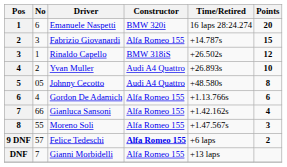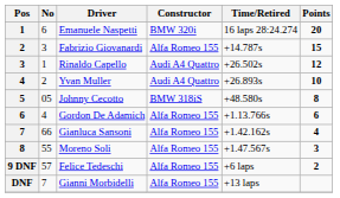 <table class="wikitable" style="font-size: 80%;">
 <tr>
 <th>Pos</th>
 <th>No</th>
 <th>Driver</th>
 <th>Constructor</th>
 <th>Time/Retired</th>
 <th>Points</th>
 </tr>
 <tr>
 <th>1</th>
 <td>6</td>
 <td> <a href='#'>Emanuele Naspetti</a></td>
 <td><a href='#'>BMW 320i</a></td>
 <td>16 laps 28:24.274</td>
 <td align=center><strong>20</strong></td>
 </tr>
 <tr>
 <th>2</th>
 <td>3</td>
 <td> <a href='#'>Fabrizio Giovanardi</a></td>
 <td><a href='#'>Alfa Romeo 155</a></td>
 <td>+14.787s</td>
 <td align=center><strong>15</strong></td>
 </tr>
 <tr>
 <th>3</th>
 <td>1</td>
 <td> <a href='#'>Rinaldo Capello</a></td>
-<td><a href='#'>BMW 318iS</a></td>
+<td><a href='#'>Audi A4 Quattro</a></td>
 <td>+26.502s</td>
 <td align=center><strong>12</strong></td>
 </tr>
 <tr>
 <th>4</th>
 <td>2</td>
 <td> <a href='#'>Yvan Muller</a></td>
 <td><a href='#'>Audi A4 Quattro</a></td>
 <td>+26.893s</td>
 <td align=center><strong>10</strong></td>
 </tr>
 <tr>
 <th>5</th>
 <td>05</td>
 <td> <a href='#'>Johnny Cecotto</a></td>
-<td><a href='#'>Audi A4 Quattro</a></td>
+<td><a href='#'>BMW 318iS</a></td>
 <td>+48.580s</td>
 <td align=center><strong>8</strong></td>
 </tr>
 <tr>
 <th>6</th>
 <td>4</td>
 <td> <a href='#'>Gordon De Adamich</a></td>
 <td><a href='#'>Alfa Romeo 155</a></td>
 <td>+1.13.766s</td>
 <td align=center><strong>6</strong></td>
 </tr>
 <tr>
 <th>7</th>
 <td>66</td>
 <td> <a href='#'>Gianluca Sansoni</a></td>
 <td><a href='#'>Alfa Romeo 155</a></td>
 <td>+1.42.162s</td>
 <td align=center><strong>4</strong></td>
 </tr>
 <tr>
 <th>8</th>
 <td>55</td>
 <td> <a href='#'>Moreno Soli</a></td>
 <td><a href='#'>Alfa Romeo 155</a></td>
 <td>+1.47.567s</td>
 <td align=center><strong>3</strong></td>
 </tr>
 <tr>
 <th>9 DNF</th>
 <td>57</td>
 <td> <a href='#'>Felice Tedeschi</a></td>
-<td><strong><a href='#'>Alfa Romeo 155</a></strong></td>
+<td><a href='#'>Alfa Romeo 155</a></td>
 <td>+6 laps</td>
 <td align=center><strong>2</strong></td>
 </tr>
 <tr>
 <th>DNF</th>
 <td>7</td>
 <td> <a href='#'>Gianni Morbidelli</a></td>
 <td><a href='#'>Alfa Romeo 155</a></td>
 <td>+13 laps</td>
 <td></td>
 </tr>
 <tr>
 </tr>
 </table>
